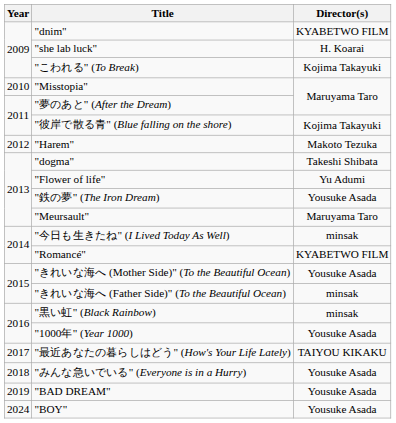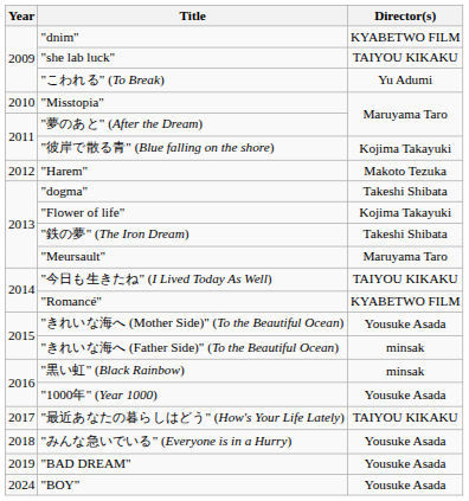 <table class="wikitable" style="text-align:center;">
 <tr>
 <th>Year</th>
 <th>Title</th>
 <th>Director(s)</th>
 </tr>
 <tr>
 <td rowspan="3">2009</td>
 <td align="left">"dnim"</td>
 <td>KYABETWO FILM</td>
 </tr>
 <tr>
 <td align="left">"she lab luck"</td>
-<td>H. Koarai</td>
+<td>TAIYOU KIKAKU</td>
 </tr>
 <tr>
 <td align="left">"こわれる" (<em>To Break</em>)</td>
-<td>Kojima Takayuki</td>
+<td>Yu Adumi</td>
 </tr>
 <tr>
 <td>2010</td>
 <td align="left">"Misstopia"</td>
 <td rowspan="2">Maruyama Taro</td>
 </tr>
 <tr>
 <td rowspan="2">2011</td>
 <td align="left">"夢のあと" (<em>After the Dream</em>)</td>
 </tr>
 <tr>
 <td align="left">"彼岸で散る青" (<em>Blue falling on the shore</em>)</td>
 <td>Kojima Takayuki</td>
 </tr>
 <tr>
 <td>2012</td>
 <td align="left">"Harem"</td>
 <td>Makoto Tezuka</td>
 </tr>
 <tr>
 <td rowspan="4">2013</td>
 <td align="left">"dogma"</td>
 <td>Takeshi Shibata</td>
 </tr>
 <tr>
 <td align="left">"Flower of life"</td>
-<td>Yu Adumi</td>
+<td>Kojima Takayuki</td>
 </tr>
 <tr>
 <td align="left">"鉄の夢" (<em>The Iron Dream</em>)</td>
-<td>Yousuke Asada</td>
+<td>Takeshi Shibata</td>
 </tr>
 <tr>
 <td align="left">"Meursault"</td>
 <td>Maruyama Taro</td>
 </tr>
 <tr>
 <td rowspan="2">2014</td>
 <td align="left">"今日も生きたね" (<em>I Lived Today As Well</em>)</td>
-<td>minsak</td>
+<td>TAIYOU KIKAKU</td>
 </tr>
 <tr>
 <td align="left">"Romancé"</td>
 <td>KYABETWO FILM</td>
 </tr>
 <tr>
 <td rowspan="2">2015</td>
 <td align="left">"きれいな海へ (Mother Side)" (<em>To the Beautiful Ocean</em>)</td>
 <td>Yousuke Asada</td>
 </tr>
 <tr>
 <td align="left">"きれいな海へ (Father Side)" (<em>To the Beautiful Ocean</em>)</td>
 <td>minsak</td>
 </tr>
 <tr>
 <td rowspan="2">2016</td>
 <td align="left">"黒い虹" (<em>Black Rainbow</em>)</td>
 <td>minsak</td>
 </tr>
 <tr>
 <td align="left">"1000年" (<em>Year 1000</em>)</td>
 <td>Yousuke Asada</td>
 </tr>
 <tr>
 <td>2017</td>
 <td align="left">"最近あなたの暮らしはどう" (<em>How's Your Life Lately</em>)</td>
 <td>TAIYOU KIKAKU</td>
 </tr>
 <tr>
 <td>2018</td>
 <td align="left">"みんな急いでいる" (<em>Everyone is in a Hurry</em>)</td>
 <td>Yousuke Asada</td>
 </tr>
 <tr>
 <td>2019</td>
 <td align="left">"BAD DREAM"</td>
 <td>Yousuke Asada</td>
 </tr>
 <tr>
 <td>2024</td>
 <td align="left">"BOY"</td>
 <td>Yousuke Asada</td>
 </tr>
 </table>
